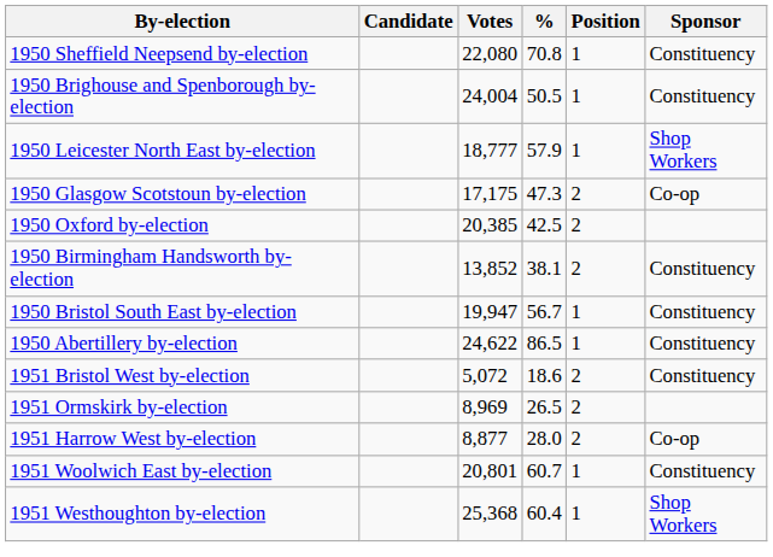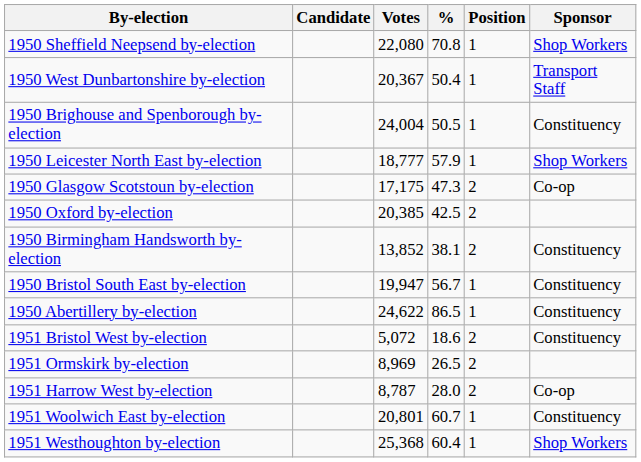 <table class="wikitable sortable">
 <tr>
 <th>By-election</th>
 <th>Candidate</th>
 <th>Votes</th>
 <th>%</th>
 <th>Position</th>
 <th>Sponsor</th>
 </tr>
 <tr>
 <td><a href='#'>1950 Sheffield Neepsend by-election</a></td>
 <td></td>
 <td>22,080</td>
 <td>70.8</td>
 <td>1</td>
-<td>Constituency</td>
+<td><a href='#'>Shop Workers</a></td>
+</tr>
+<tr>
+<td><a href='#'>1950 West Dunbartonshire by-election</a></td>
+<td></td>
+<td>20,367</td>
+<td>50.4</td>
+<td>1</td>
+<td><a href='#'>Transport Staff</a></td>
 </tr>
 <tr>
 <td><a href='#'>1950 Brighouse and Spenborough by-election</a></td>
 <td></td>
 <td>24,004</td>
 <td>50.5</td>
 <td>1</td>
 <td>Constituency</td>
 </tr>
 <tr>
 <td><a href='#'>1950 Leicester North East by-election</a></td>
 <td></td>
 <td>18,777</td>
 <td>57.9</td>
 <td>1</td>
 <td><a href='#'>Shop Workers</a></td>
 </tr>
 <tr>
 <td><a href='#'>1950 Glasgow Scotstoun by-election</a></td>
 <td></td>
 <td>17,175</td>
 <td>47.3</td>
 <td>2</td>
 <td>Co-op</td>
 </tr>
 <tr>
 <td><a href='#'>1950 Oxford by-election</a></td>
 <td></td>
 <td>20,385</td>
 <td>42.5</td>
 <td>2</td>
 <td></td>
 </tr>
 <tr>
 <td><a href='#'>1950 Birmingham Handsworth by-election</a></td>
 <td></td>
 <td>13,852</td>
 <td>38.1</td>
 <td>2</td>
 <td>Constituency</td>
 </tr>
 <tr>
 <td><a href='#'>1950 Bristol South East by-election</a></td>
 <td></td>
 <td>19,947</td>
 <td>56.7</td>
 <td>1</td>
 <td>Constituency</td>
 </tr>
 <tr>
 <td><a href='#'>1950 Abertillery by-election</a></td>
 <td></td>
 <td>24,622</td>
 <td>86.5</td>
 <td>1</td>
 <td>Constituency</td>
 </tr>
 <tr>
 <td><a href='#'>1951 Bristol West by-election</a></td>
 <td></td>
 <td>5,072</td>
 <td>18.6</td>
 <td>2</td>
 <td>Constituency</td>
 </tr>
 <tr>
 <td><a href='#'>1951 Ormskirk by-election</a></td>
 <td></td>
 <td>8,969</td>
 <td>26.5</td>
 <td>2</td>
 <td></td>
 </tr>
 <tr>
 <td><a href='#'>1951 Harrow West by-election</a></td>
 <td></td>
-<td>8,877</td>
+<td>8,787</td>
 <td>28.0</td>
 <td>2</td>
 <td>Co-op</td>
 </tr>
 <tr>
 <td><a href='#'>1951 Woolwich East by-election</a></td>
 <td></td>
 <td>20,801</td>
 <td>60.7</td>
 <td>1</td>
 <td>Constituency</td>
 </tr>
 <tr>
 <td><a href='#'>1951 Westhoughton by-election</a></td>
 <td></td>
 <td>25,368</td>
 <td>60.4</td>
 <td>1</td>
 <td><a href='#'>Shop Workers</a></td>
 </tr>
 </table>
